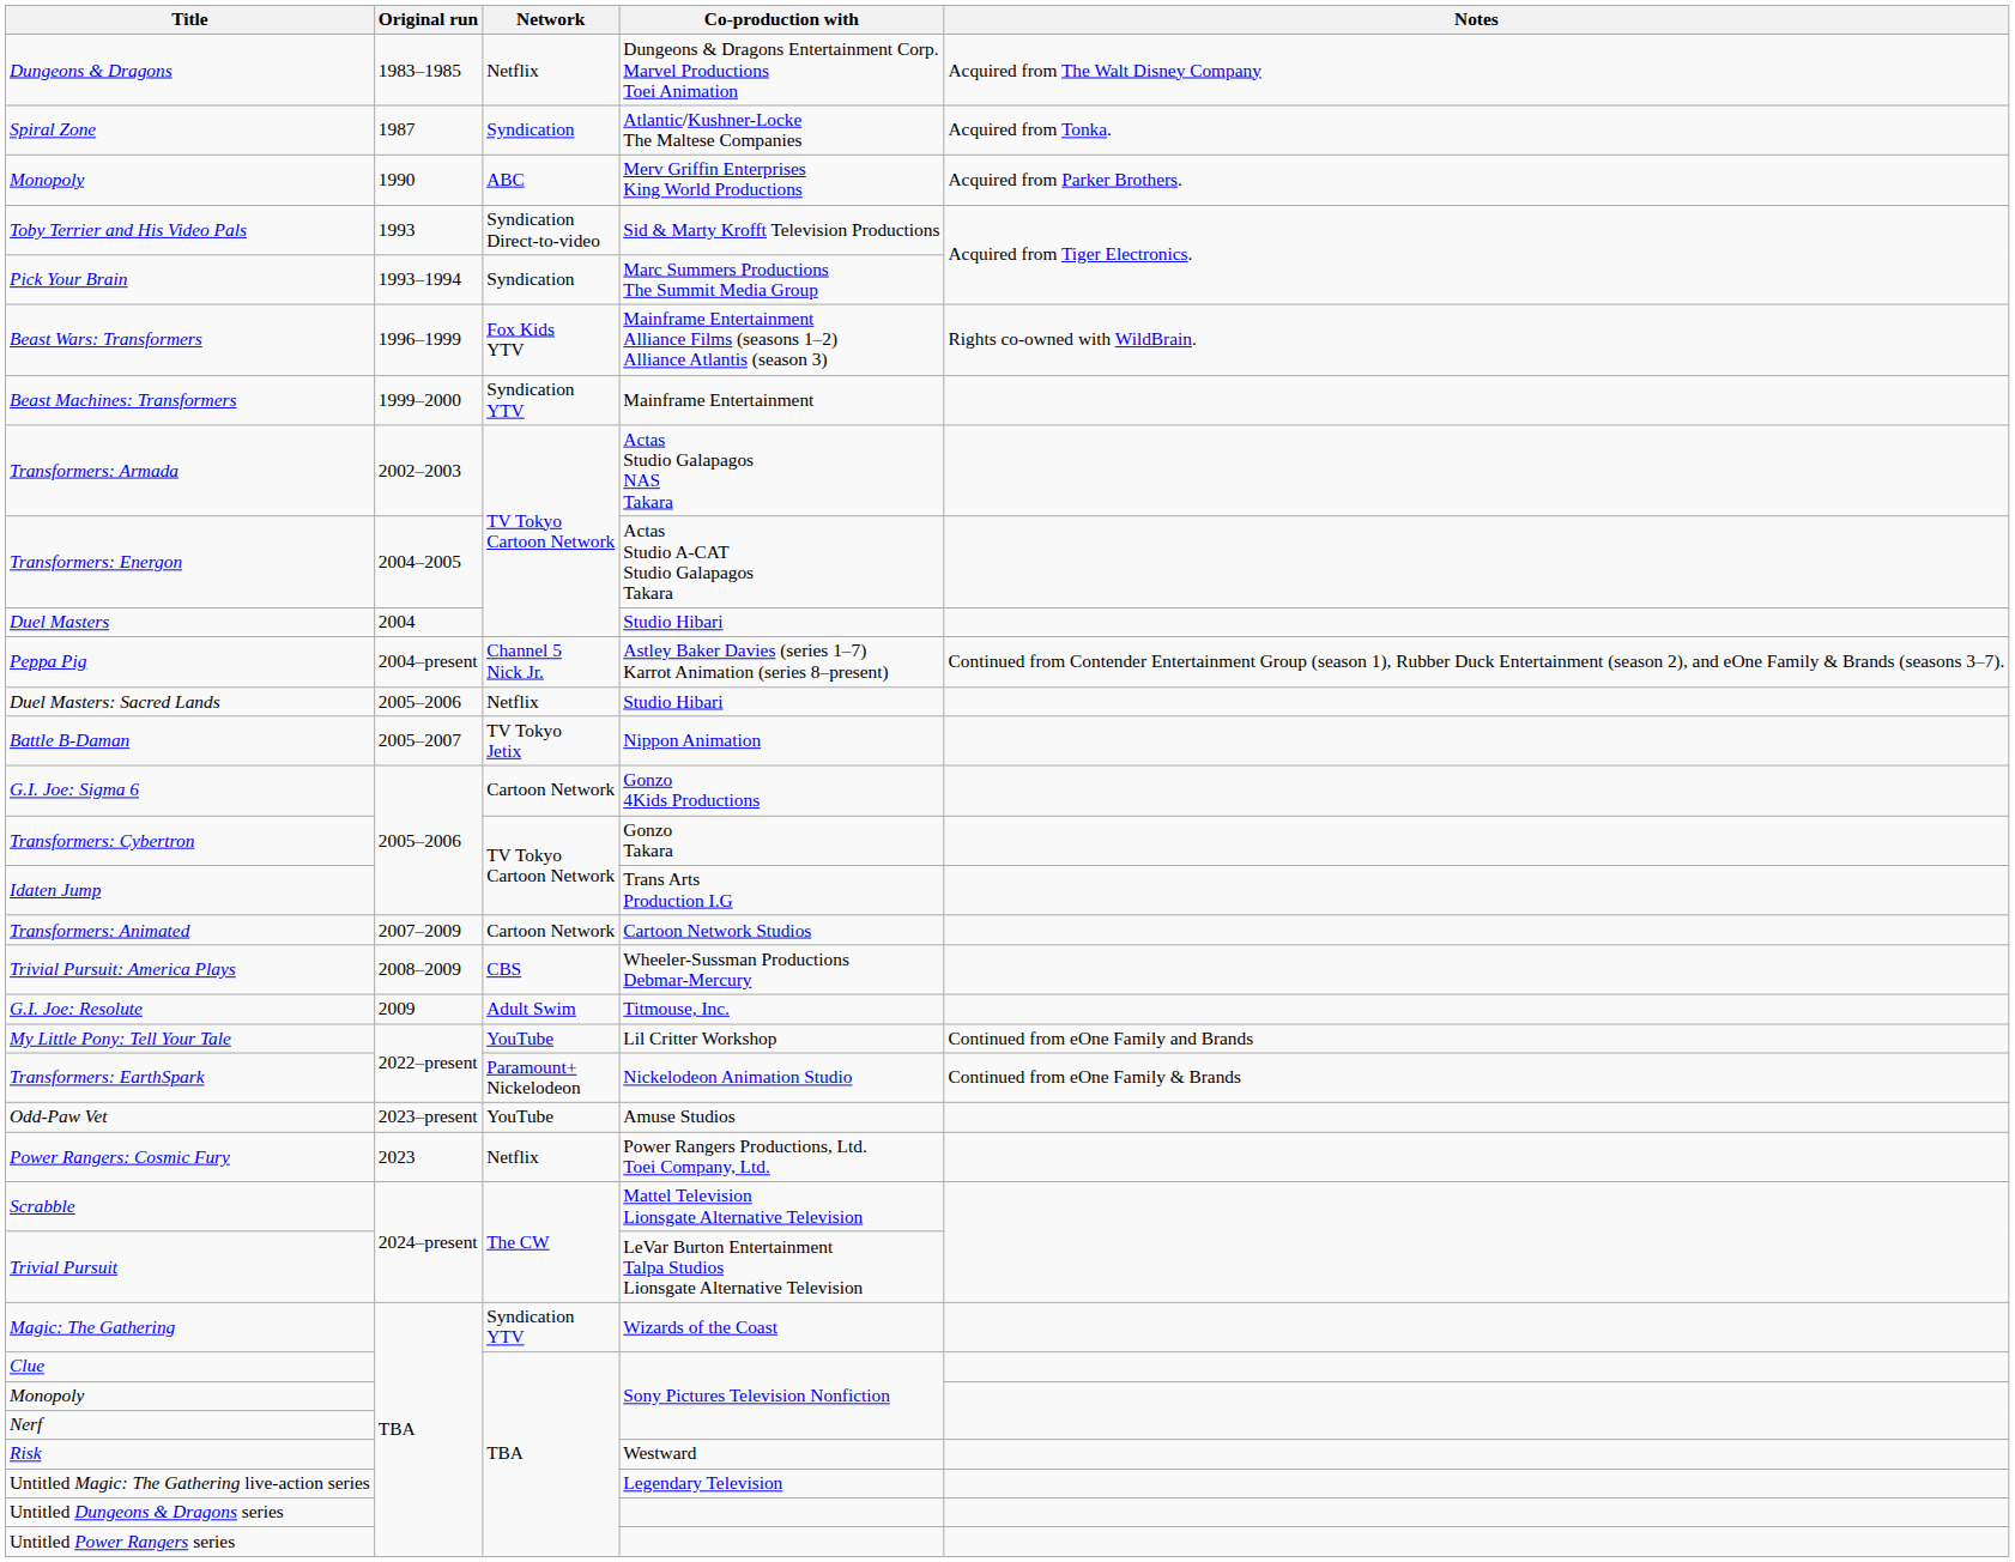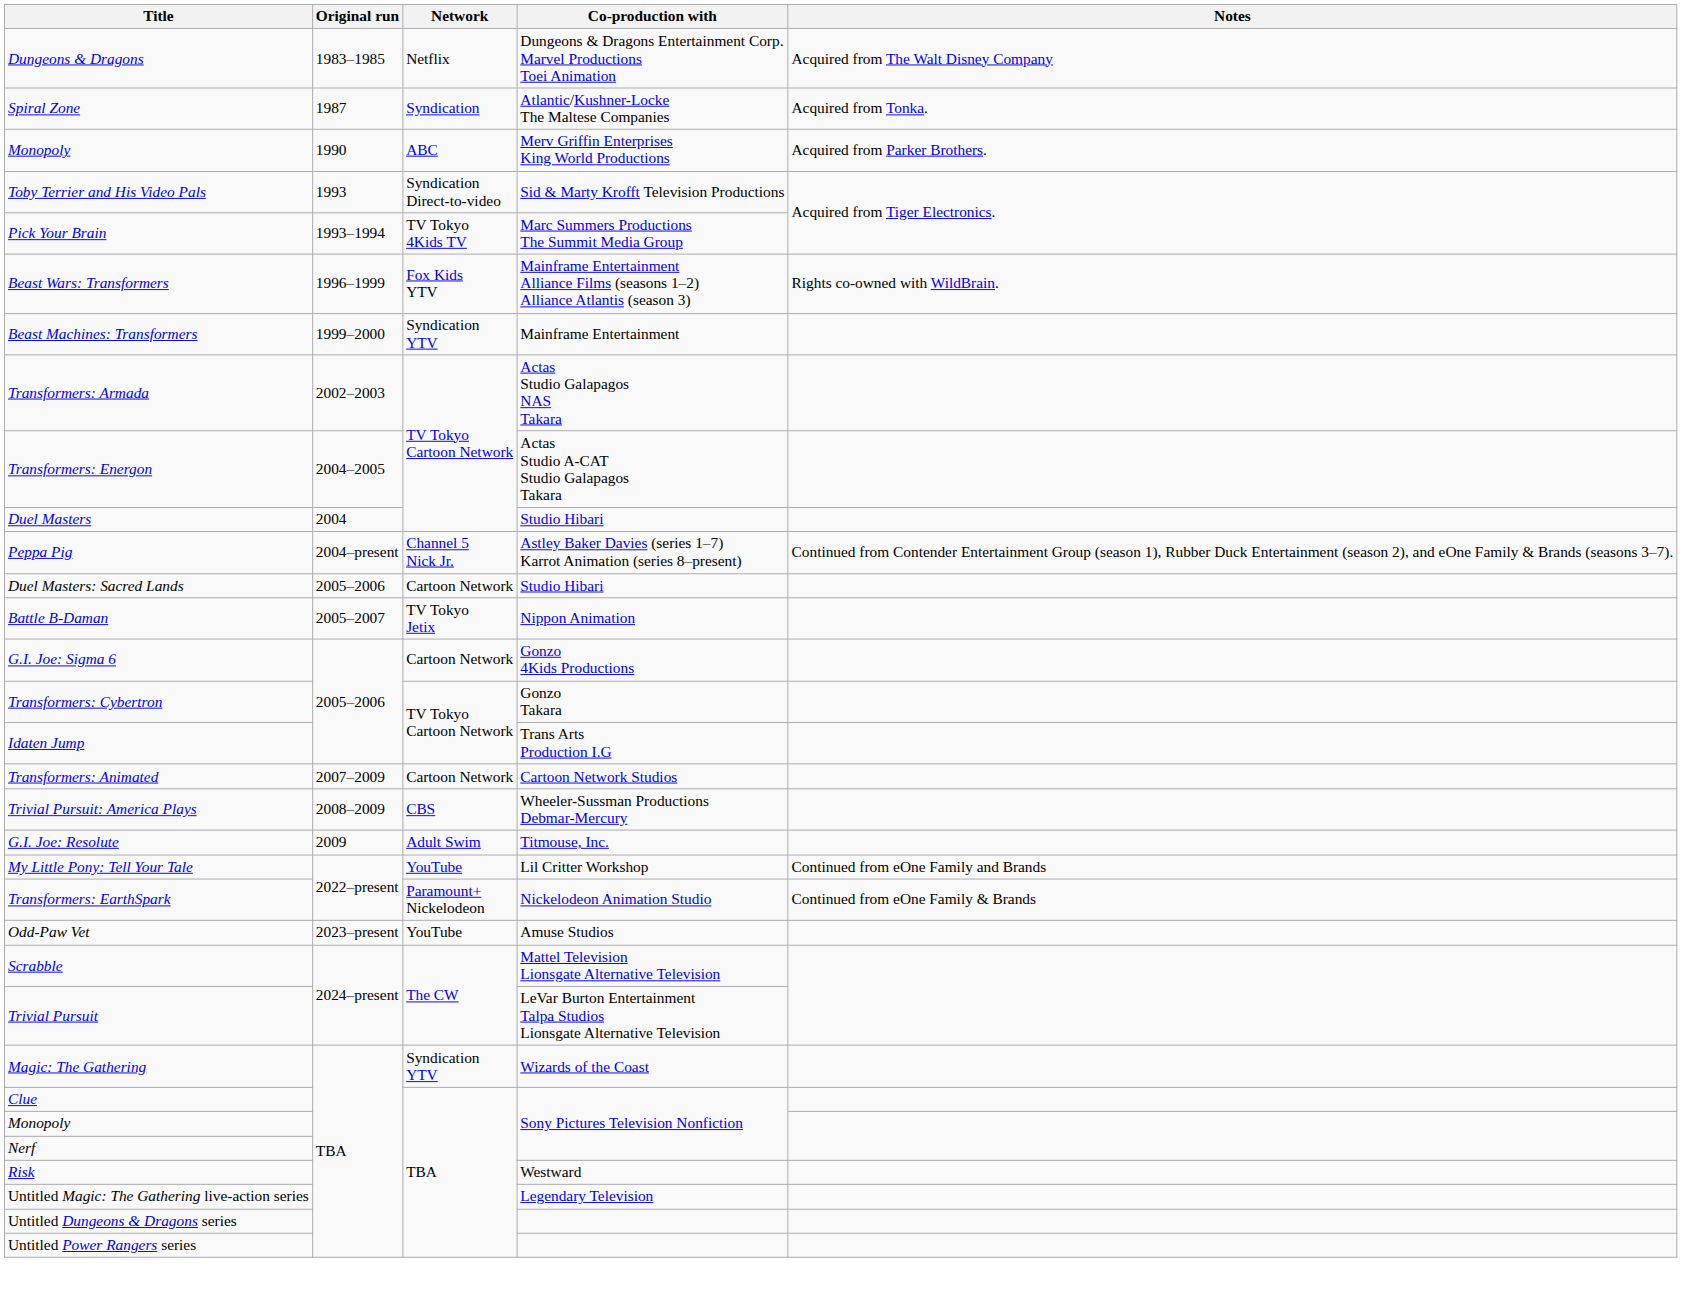 <table class="wikitable sortable">
 <tr>
 <th>Title</th>
 <th>Original run</th>
 <th>Network</th>
 <th>Co-production with</th>
 <th>Notes</th>
 </tr>
 <tr>
 <td><em><a href='#'>Dungeons & Dragons</a></em></td>
 <td>1983–1985</td>
 <td>Netflix</td>
 <td>Dungeons & Dragons Entertainment Corp.<br><a href='#'>Marvel Productions</a><br><a href='#'>Toei Animation</a></td>
 <td>Acquired from <a href='#'>The Walt Disney Company</a></td>
 </tr>
 <tr>
 <td><em><a href='#'>Spiral Zone</a></em></td>
 <td>1987</td>
 <td><a href='#'>Syndication</a></td>
 <td><a href='#'>Atlantic</a>/<a href='#'>Kushner-Locke</a><br>The Maltese Companies</td>
 <td>Acquired from <a href='#'>Tonka</a>.</td>
 </tr>
 <tr>
 <td><em><a href='#'>Monopoly</a></em></td>
 <td>1990</td>
 <td><a href='#'>ABC</a></td>
 <td><a href='#'>Merv Griffin Enterprises</a><br><a href='#'>King World Productions</a></td>
 <td>Acquired from <a href='#'>Parker Brothers</a>.</td>
 </tr>
 <tr>
 <td><em><a href='#'>Toby Terrier and His Video Pals</a></em></td>
 <td>1993</td>
 <td>Syndication<br>Direct-to-video</td>
 <td><a href='#'>Sid & Marty Krofft</a> Television Productions</td>
 <td rowspan="2">Acquired from <a href='#'>Tiger Electronics</a>.</td>
 </tr>
 <tr>
 <td><em><a href='#'>Pick Your Brain</a></em></td>
 <td>1993–1994</td>
-<td>Syndication</td>
+<td>TV Tokyo<br><a href='#'>4Kids TV</a></td>
 <td><a href='#'>Marc Summers Productions</a><br><a href='#'>The Summit Media Group</a></td>
 </tr>
 <tr>
 <td><em><a href='#'>Beast Wars: Transformers</a></em></td>
 <td>1996–1999</td>
 <td><a href='#'>Fox Kids</a><br>YTV</td>
 <td><a href='#'>Mainframe Entertainment</a><br><a href='#'>Alliance Films</a> (seasons 1–2)<br><a href='#'>Alliance Atlantis</a> (season 3)</td>
 <td>Rights co-owned with <a href='#'>WildBrain</a>.</td>
 </tr>
 <tr>
 <td><em><a href='#'>Beast Machines: Transformers</a></em></td>
 <td>1999–2000</td>
 <td>Syndication<br><a href='#'>YTV</a></td>
 <td>Mainframe Entertainment</td>
 <td></td>
 </tr>
 <tr>
 <td><em><a href='#'>Transformers: Armada</a></em></td>
 <td>2002–2003</td>
 <td rowspan="3"><a href='#'>TV Tokyo</a><br><a href='#'>Cartoon Network</a></td>
 <td><a href='#'>Actas</a><br>Studio Galapagos<br><a href='#'>NAS</a><br><a href='#'>Takara</a></td>
 <td></td>
 </tr>
 <tr>
 <td><em><a href='#'>Transformers: Energon</a></em></td>
 <td>2004–2005</td>
 <td>Actas<br>Studio A-CAT<br>Studio Galapagos<br>Takara</td>
 <td></td>
 </tr>
 <tr>
 <td><em><a href='#'>Duel Masters</a></em></td>
 <td>2004</td>
 <td><a href='#'>Studio Hibari</a></td>
 <td></td>
 </tr>
 <tr>
 <td><em><a href='#'>Peppa Pig</a></em></td>
 <td>2004–present</td>
 <td><a href='#'>Channel 5</a><br><a href='#'>Nick Jr.</a></td>
 <td><a href='#'>Astley Baker Davies</a> (series 1–7)<br>Karrot Animation (series 8–present)</td>
 <td>Continued from Contender Entertainment Group (season 1), Rubber Duck Entertainment (season 2), and eOne Family & Brands (seasons 3–7).</td>
 </tr>
 <tr>
 <td><em>Duel Masters: Sacred Lands</em></td>
 <td>2005–2006</td>
-<td>Netflix</td>
+<td>Cartoon Network</td>
 <td><a href='#'>Studio Hibari</a></td>
 <td></td>
 </tr>
 <tr>
 <td><em><a href='#'>Battle B-Daman</a></em></td>
 <td>2005–2007</td>
 <td>TV Tokyo<br><a href='#'>Jetix</a></td>
 <td><a href='#'>Nippon Animation</a></td>
 <td></td>
 </tr>
 <tr>
 <td><em><a href='#'>G.I. Joe: Sigma 6</a></em></td>
 <td rowspan="3">2005–2006</td>
 <td>Cartoon Network</td>
 <td><a href='#'>Gonzo</a><br><a href='#'>4Kids Productions</a></td>
 <td></td>
 </tr>
 <tr>
 <td><em><a href='#'>Transformers: Cybertron</a></em></td>
 <td rowspan="2">TV Tokyo<br>Cartoon Network</td>
 <td>Gonzo<br>Takara</td>
 <td></td>
 </tr>
 <tr>
 <td><em><a href='#'>Idaten Jump</a></em></td>
 <td>Trans Arts<br><a href='#'>Production I.G</a></td>
 <td></td>
 </tr>
 <tr>
 <td><em><a href='#'>Transformers: Animated</a></em></td>
 <td>2007–2009</td>
 <td>Cartoon Network</td>
 <td><a href='#'>Cartoon Network Studios</a></td>
 <td></td>
 </tr>
 <tr>
 <td><em><a href='#'>Trivial Pursuit: America Plays</a></em></td>
 <td>2008–2009</td>
 <td><a href='#'>CBS</a></td>
 <td>Wheeler-Sussman Productions<br><a href='#'>Debmar-Mercury</a></td>
 <td></td>
 </tr>
 <tr>
 <td><em><a href='#'>G.I. Joe: Resolute</a></em></td>
 <td>2009</td>
 <td><a href='#'>Adult Swim</a></td>
 <td><a href='#'>Titmouse, Inc.</a></td>
 <td></td>
 </tr>
 <tr>
 <td><em><a href='#'>My Little Pony: Tell Your Tale</a></em></td>
 <td rowspan="2">2022–present</td>
 <td><a href='#'>YouTube</a></td>
 <td>Lil Critter Workshop</td>
 <td>Continued from eOne Family and Brands</td>
 </tr>
 <tr>
 <td><em><a href='#'>Transformers: EarthSpark</a></em></td>
 <td><a href='#'>Paramount+</a><br>Nickelodeon</td>
 <td><a href='#'>Nickelodeon Animation Studio</a></td>
 <td>Continued from eOne Family & Brands</td>
 </tr>
 <tr>
 <td><em>Odd-Paw Vet</em></td>
 <td>2023–present</td>
 <td>YouTube</td>
 <td>Amuse Studios</td>
 <td></td>
 </tr>
 <tr>
-<td><em><a href='#'>Power Rangers: Cosmic Fury</a></em></td>
-<td>2023</td>
-<td>Netflix</td>
-<td>Power Rangers Productions, Ltd.<br><a href='#'>Toei Company, Ltd.</a></td>
-<td></td>
-</tr>
-<tr>
 <td><em><a href='#'>Scrabble</a></em></td>
 <td rowspan="2">2024–present</td>
 <td rowspan="2"><a href='#'>The CW</a></td>
 <td><a href='#'>Mattel Television</a><br><a href='#'>Lionsgate Alternative Television</a></td>
 <td rowspan="2"></td>
 </tr>
 <tr>
 <td><em><a href='#'>Trivial Pursuit</a></em></td>
 <td>LeVar Burton Entertainment<br><a href='#'>Talpa Studios</a><br>Lionsgate Alternative Television</td>
 </tr>
 <tr>
 <td><em><a href='#'>Magic: The Gathering</a></em></td>
 <td rowspan="8">TBA</td>
 <td>Syndication<br><a href='#'>YTV</a></td>
 <td><a href='#'>Wizards of the Coast</a></td>
 <td></td>
 </tr>
 <tr>
 <td><em><a href='#'>Clue</a></em></td>
 <td rowspan="7">TBA</td>
 <td rowspan="3"><a href='#'>Sony Pictures Television Nonfiction</a></td>
 <td></td>
 </tr>
 <tr>
 <td><em>Monopoly</em></td>
 <td rowspan="2"></td>
 </tr>
 <tr>
 <td><em>Nerf</em></td>
 </tr>
 <tr>
 <td><em><a href='#'>Risk</a></em></td>
 <td>Westward</td>
 <td></td>
 </tr>
 <tr>
 <td>Untitled <em>Magic: The Gathering</em> live-action series</td>
 <td><a href='#'>Legendary Television</a></td>
 <td></td>
 </tr>
 <tr>
 <td>Untitled <em><a href='#'>Dungeons & Dragons</a></em> series</td>
 <td></td>
 <td></td>
 </tr>
 <tr>
 <td>Untitled <em><a href='#'>Power Rangers</a></em> series</td>
 <td></td>
 <td></td>
 </tr>
 </table>
